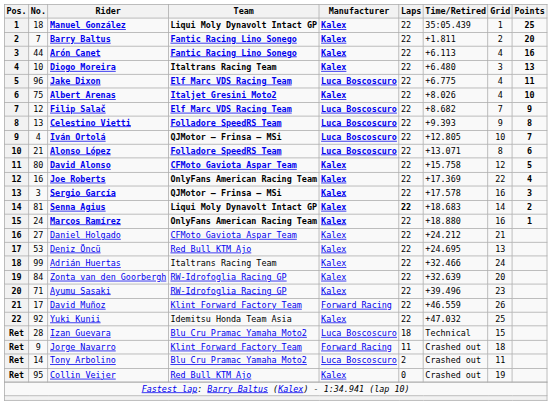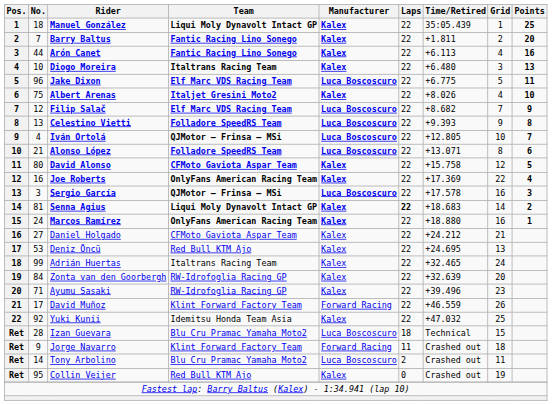 <table class="wikitable sortable" style="font-size: 85%;">
 <tr>
 <th>Pos.</th>
 <th>No.</th>
 <th>Rider</th>
 <th>Team</th>
 <th>Manufacturer</th>
 <th>Laps</th>
 <th>Time/Retired</th>
 <th>Grid</th>
 <th>Points</th>
 </tr>
 <tr>
 <th scope="row">1</th>
 <td align="center">18</td>
 <td> <strong><a href='#'>Manuel González</a></strong></td>
 <td><strong>Liqui Moly Dynavolt Intact GP</strong></td>
 <td><strong><a href='#'>Kalex</a></strong></td>
 <td>22</td>
 <td>35:05.439</td>
 <td align="center">1</td>
 <td align="center"><strong>25</strong></td>
 </tr>
 <tr>
 <th scope="row">2</th>
 <td align="center">7</td>
 <td> <strong><a href='#'>Barry Baltus</a></strong></td>
 <td><strong><a href='#'>Fantic Racing Lino Sonego</a></strong></td>
 <td><strong><a href='#'>Kalex</a></strong></td>
 <td>22</td>
 <td>+1.811</td>
 <td align="center">2</td>
 <td align="center"><strong>20</strong></td>
 </tr>
 <tr>
 <th scope="row">3</th>
 <td align="center">44</td>
 <td> <strong><a href='#'>Arón Canet</a></strong></td>
 <td><strong><a href='#'>Fantic Racing Lino Sonego</a></strong></td>
 <td><strong><a href='#'>Kalex</a></strong></td>
 <td>22</td>
 <td>+6.113</td>
 <td align="center">4</td>
 <td align="center"><strong>16</strong></td>
 </tr>
 <tr>
 <th scope="row">4</th>
 <td align="center">10</td>
 <td> <strong><a href='#'>Diogo Moreira</a></strong></td>
 <td><strong>Italtrans Racing Team</strong></td>
 <td><strong><a href='#'>Kalex</a></strong></td>
 <td>22</td>
 <td>+6.480</td>
 <td align="center">3</td>
 <td align="center"><strong>13</strong></td>
 </tr>
 <tr>
 <th scope="row">5</th>
 <td align="center">96</td>
 <td> <strong><a href='#'>Jake Dixon</a></strong></td>
 <td><strong><a href='#'>Elf Marc VDS Racing Team</a></strong></td>
 <td><strong><a href='#'>Luca Boscoscuro</a></strong></td>
 <td>22</td>
 <td>+6.775</td>
-<td align="center">4</td>
+<td align="center">5</td>
 <td align="center"><strong>11</strong></td>
 </tr>
 <tr>
 <th scope="row">6</th>
 <td align="center">75</td>
 <td> <strong><a href='#'>Albert Arenas</a></strong></td>
 <td><strong><a href='#'>Italjet Gresini Moto2</a></strong></td>
 <td><strong><a href='#'>Kalex</a></strong></td>
 <td>22</td>
 <td>+8.026</td>
 <td align="center">4</td>
 <td align="center"><strong>10</strong></td>
 </tr>
 <tr>
 <th scope="row">7</th>
 <td align="center">12</td>
 <td> <strong><a href='#'>Filip Salač</a></strong></td>
 <td><strong><a href='#'>Elf Marc VDS Racing Team</a></strong></td>
 <td><strong><a href='#'>Luca Boscoscuro</a></strong></td>
 <td>22</td>
 <td>+8.682</td>
 <td align="center">7</td>
 <td align="center"><strong>9</strong></td>
 </tr>
 <tr>
 <th scope="row">8</th>
 <td align="center">13</td>
 <td> <strong><a href='#'>Celestino Vietti</a></strong></td>
 <td><strong><a href='#'>Folladore SpeedRS Team</a></strong></td>
 <td><strong><a href='#'>Luca Boscoscuro</a></strong></td>
 <td>22</td>
 <td>+9.393</td>
 <td align="center">9</td>
 <td align="center"><strong>8</strong></td>
 </tr>
 <tr>
 <th scope="row">9</th>
 <td align="center">4</td>
 <td> <strong><a href='#'>Iván Ortolá</a></strong></td>
 <td><strong>QJMotor – Frinsa – MSi</strong></td>
 <td><strong><a href='#'>Luca Boscoscuro</a></strong></td>
 <td>22</td>
 <td>+12.805</td>
 <td align="center">10</td>
 <td align="center"><strong>7</strong></td>
 </tr>
 <tr>
 <th scope="row">10</th>
 <td align="center">21</td>
 <td> <strong><a href='#'>Alonso López</a></strong></td>
 <td><strong><a href='#'>Folladore SpeedRS Team</a></strong></td>
 <td><strong><a href='#'>Luca Boscoscuro</a></strong></td>
 <td>22</td>
 <td>+13.071</td>
 <td align="center">8</td>
 <td align="center"><strong>6</strong></td>
 </tr>
 <tr>
 <th scope="row">11</th>
 <td align="center">80</td>
 <td> <strong><a href='#'>David Alonso</a></strong></td>
 <td><strong><a href='#'>CFMoto Gaviota Aspar Team</a></strong></td>
 <td><strong><a href='#'>Kalex</a></strong></td>
 <td>22</td>
 <td>+15.758</td>
 <td align="center">12</td>
 <td align="center"><strong>5</strong></td>
 </tr>
 <tr>
 <th scope="row">12</th>
 <td align="center">16</td>
 <td> <strong><a href='#'>Joe Roberts</a></strong></td>
 <td><strong>OnlyFans American Racing Team</strong></td>
 <td><strong><a href='#'>Kalex</a></strong></td>
 <td>22</td>
 <td>+17.369</td>
 <td align="center">22</td>
 <td align="center"><strong>4</strong></td>
 </tr>
 <tr>
 <th scope="row">13</th>
 <td align="center">3</td>
 <td> <strong><a href='#'>Sergio García</a></strong></td>
 <td><strong>QJMotor – Frinsa – MSi</strong></td>
-<td><strong><a href='#'>Kalex</a></strong></td>
+<td><strong><a href='#'>Luca Boscoscuro</a></strong></td>
 <td>22</td>
 <td>+17.578</td>
 <td align="center">16</td>
 <td align="center"><strong>3</strong></td>
 </tr>
 <tr>
 <th scope="row">14</th>
 <td align="center">81</td>
 <td> <strong><a href='#'>Senna Agius</a></strong></td>
 <td><strong>Liqui Moly Dynavolt Intact GP</strong></td>
 <td><strong><a href='#'>Kalex</a></strong></td>
 <td><strong>22</strong></td>
 <td>+18.683</td>
 <td align="center">14</td>
 <td align="center"><strong>2</strong></td>
 </tr>
 <tr>
 <th scope="row">15</th>
 <td align="center">24</td>
 <td> <strong><a href='#'>Marcos Ramírez</a></strong></td>
 <td><strong>OnlyFans American Racing Team</strong></td>
 <td><strong><a href='#'>Kalex</a></strong></td>
 <td>22</td>
 <td>+18.880</td>
 <td align="center">16</td>
 <td align="center"><strong>1</strong></td>
 </tr>
 <tr>
 <th scope="row">16</th>
 <td align="center">27</td>
 <td> <a href='#'>Daniel Holgado</a></td>
 <td><a href='#'>CFMoto Gaviota Aspar Team</a></td>
 <td><a href='#'>Kalex</a></td>
 <td>22</td>
 <td>+24.212</td>
 <td align="center">21</td>
 <td align="center"></td>
 </tr>
 <tr>
 <th scope="row">17</th>
 <td align="center">53</td>
 <td> <a href='#'>Deniz Öncü</a></td>
 <td><a href='#'>Red Bull KTM Ajo</a></td>
 <td><a href='#'>Kalex</a></td>
 <td>22</td>
 <td>+24.695</td>
 <td align="center">13</td>
 <td align="center"></td>
 </tr>
 <tr>
 <th scope="row">18</th>
 <td align="center">99</td>
 <td> <a href='#'>Adrián Huertas</a></td>
 <td>Italtrans Racing Team</td>
 <td><a href='#'>Kalex</a></td>
 <td>22</td>
-<td>+32.466</td>
+<td>+32.465</td>
 <td align="center">24</td>
 <td align="center"></td>
 </tr>
 <tr>
 <th scope="row">19</th>
 <td align="center">84</td>
 <td> <a href='#'>Zonta van den Goorbergh</a></td>
 <td><a href='#'>RW-Idrofoglia Racing GP</a></td>
 <td><a href='#'>Kalex</a></td>
 <td>22</td>
 <td>+32.639</td>
 <td align="center">20</td>
 <td align="center"></td>
 </tr>
 <tr>
 <th scope="row">20</th>
 <td align="center">71</td>
 <td> <a href='#'>Ayumu Sasaki</a></td>
 <td><a href='#'>RW-Idrofoglia Racing GP</a></td>
 <td><a href='#'>Kalex</a></td>
 <td>22</td>
 <td>+39.496</td>
 <td align="center">23</td>
 <td align="center"></td>
 </tr>
 <tr>
 <th scope="row">21</th>
 <td align="center">17</td>
 <td> <a href='#'>David Muñoz</a></td>
 <td><a href='#'>Klint Forward Factory Team</a></td>
 <td><a href='#'>Forward Racing</a></td>
 <td>22</td>
 <td>+46.559</td>
 <td align="center">26</td>
 <td align="center"></td>
 </tr>
 <tr>
 <th scope="row">22</th>
 <td align="center">92</td>
 <td> <a href='#'>Yuki Kunii</a></td>
 <td>Idemitsu Honda Team Asia</td>
 <td><a href='#'>Kalex</a></td>
 <td>22</td>
 <td>+47.032</td>
 <td align="center">25</td>
 <td align="center"></td>
 </tr>
 <tr>
 <th scope="row">Ret</th>
 <td align="center">28</td>
 <td> <a href='#'>Izan Guevara</a></td>
 <td><a href='#'>Blu Cru Pramac Yamaha Moto2</a></td>
 <td><a href='#'>Luca Boscoscuro</a></td>
 <td>18</td>
 <td>Technical</td>
 <td align="center">15</td>
 <td align="center"></td>
 </tr>
 <tr>
 <th scope="row">Ret</th>
 <td align="center">9</td>
 <td> <a href='#'>Jorge Navarro</a></td>
 <td><a href='#'>Klint Forward Factory Team</a></td>
 <td><a href='#'>Forward Racing</a></td>
 <td>11</td>
 <td>Crashed out</td>
 <td align="center">18</td>
 <td align="center"></td>
 </tr>
 <tr>
 <th scope="row">Ret</th>
 <td align="center">14</td>
 <td> <a href='#'>Tony Arbolino</a></td>
 <td><a href='#'>Blu Cru Pramac Yamaha Moto2</a></td>
 <td><a href='#'>Luca Boscoscuro</a></td>
 <td>2</td>
 <td>Crashed out</td>
 <td align="center">11</td>
 <td align="center"></td>
 </tr>
 <tr>
 <th scope="row">Ret</th>
 <td align="center">95</td>
 <td> <a href='#'>Collin Veijer</a></td>
 <td><a href='#'>Red Bull KTM Ajo</a></td>
 <td><a href='#'>Kalex</a></td>
 <td>0</td>
 <td>Crashed out</td>
 <td align="center">19</td>
 <td align="center"></td>
 </tr>
 <tr>
 </tr>
 <tr class="sortbottom">
 <td colspan="9" style="text-align:center"><em><a href='#'>Fastest lap</a>:  <a href='#'>Barry Baltus</a> (<a href='#'>Kalex</a>) - 1:34.941 (lap 10)</em></td>
 </tr>
 <tr class="sortbottom">
 <th colspan="9"></th>
 </tr>
 </table>
